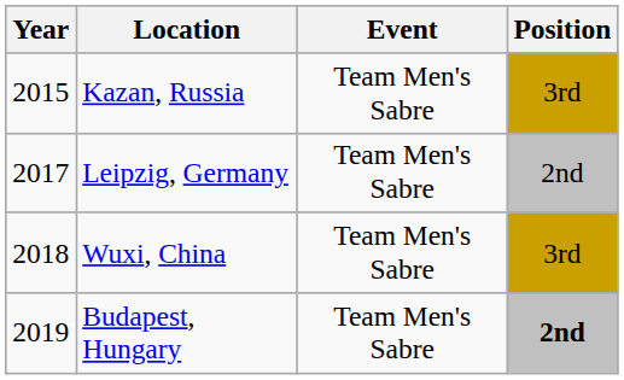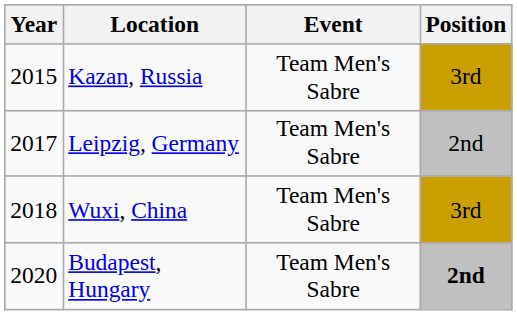 <table class="wikitable" width="50%" style="font-size:90%; text-align:center;">
 <tr>
 <th>Year</th>
 <th>Location</th>
 <th>Event</th>
 <th>Position</th>
 </tr>
 <tr>
 <td rowspan="1">2015</td>
 <td rowspan="1" align="left"> <a href='#'>Kazan</a>, <a href='#'>Russia</a></td>
 <td>Team Men's Sabre</td>
 <td bgcolor="caramel">3rd</td>
 </tr>
 <tr>
 <td rowspan="1">2017</td>
 <td rowspan="1" align="left"> <a href='#'>Leipzig</a>, <a href='#'>Germany</a></td>
 <td>Team Men's Sabre</td>
 <td bgcolor="silver">2nd</td>
 </tr>
 <tr>
 <td>2018</td>
 <td rowspan="1" align="left"> <a href='#'>Wuxi</a>, <a href='#'>China</a></td>
 <td>Team Men's Sabre</td>
 <td bgcolor="caramel">3rd</td>
 </tr>
 <tr>
-<td>2019</td>
+<td>2020</td>
 <td rowspan="1" align="left"> <a href='#'>Budapest</a>, <a href='#'>Hungary</a></td>
 <td>Team Men's Sabre</td>
 <td bgcolor="silver"><strong>2nd</strong></td>
 </tr>
 </table>
